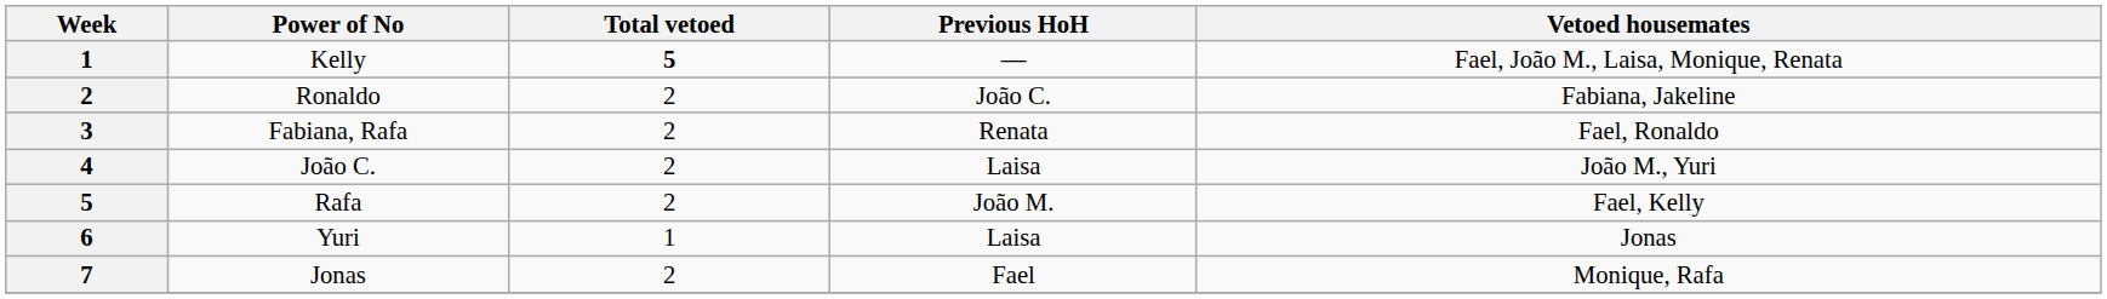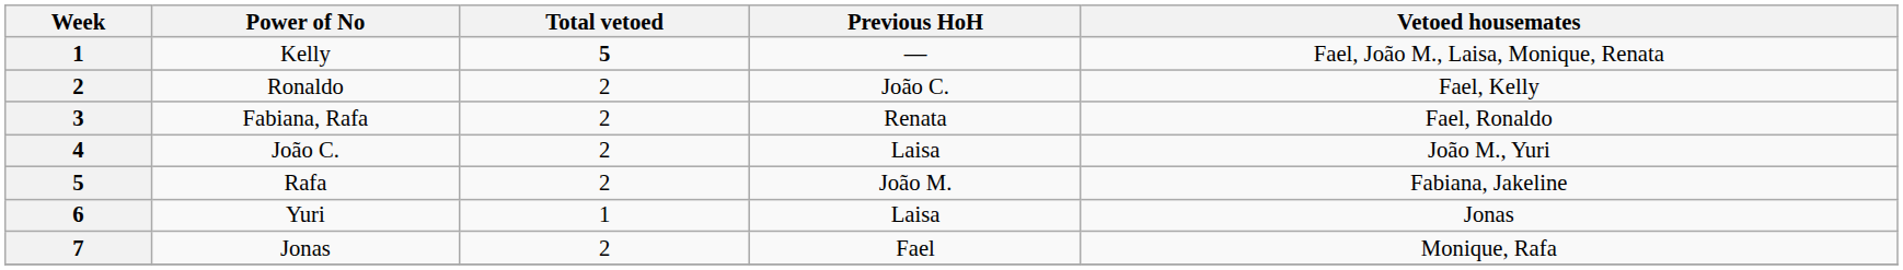 <table class="wikitable" style="width:90%; text-align:center; font-size:85%; line-height:13px;">
 <tr>
 <th>Week</th>
 <th>Power of No</th>
 <th>Total vetoed</th>
 <th>Previous HoH</th>
 <th>Vetoed housemates</th>
 </tr>
 <tr>
 <th>1</th>
 <td>Kelly</td>
 <td><strong>5</strong></td>
 <td>—</td>
 <td>Fael, João M., Laisa, Monique, Renata</td>
 </tr>
 <tr>
 <th>2</th>
 <td>Ronaldo</td>
 <td>2</td>
 <td>João C.</td>
-<td>Fabiana, Jakeline</td>
+<td>Fael, Kelly</td>
 </tr>
 <tr>
 <th>3</th>
 <td>Fabiana, Rafa</td>
 <td>2</td>
 <td>Renata</td>
 <td>Fael, Ronaldo</td>
 </tr>
 <tr>
 <th>4</th>
 <td>João C.</td>
 <td>2</td>
 <td>Laisa</td>
 <td>João M., Yuri</td>
 </tr>
 <tr>
 <th>5</th>
 <td>Rafa</td>
 <td>2</td>
 <td>João M.</td>
-<td>Fael, Kelly</td>
+<td>Fabiana, Jakeline</td>
 </tr>
 <tr>
 <th>6</th>
 <td>Yuri</td>
 <td>1</td>
 <td>Laisa</td>
 <td>Jonas</td>
 </tr>
 <tr>
 <th>7</th>
 <td>Jonas</td>
 <td>2</td>
 <td>Fael</td>
 <td>Monique, Rafa</td>
 </tr>
 <tr>
 </tr>
 </table>
